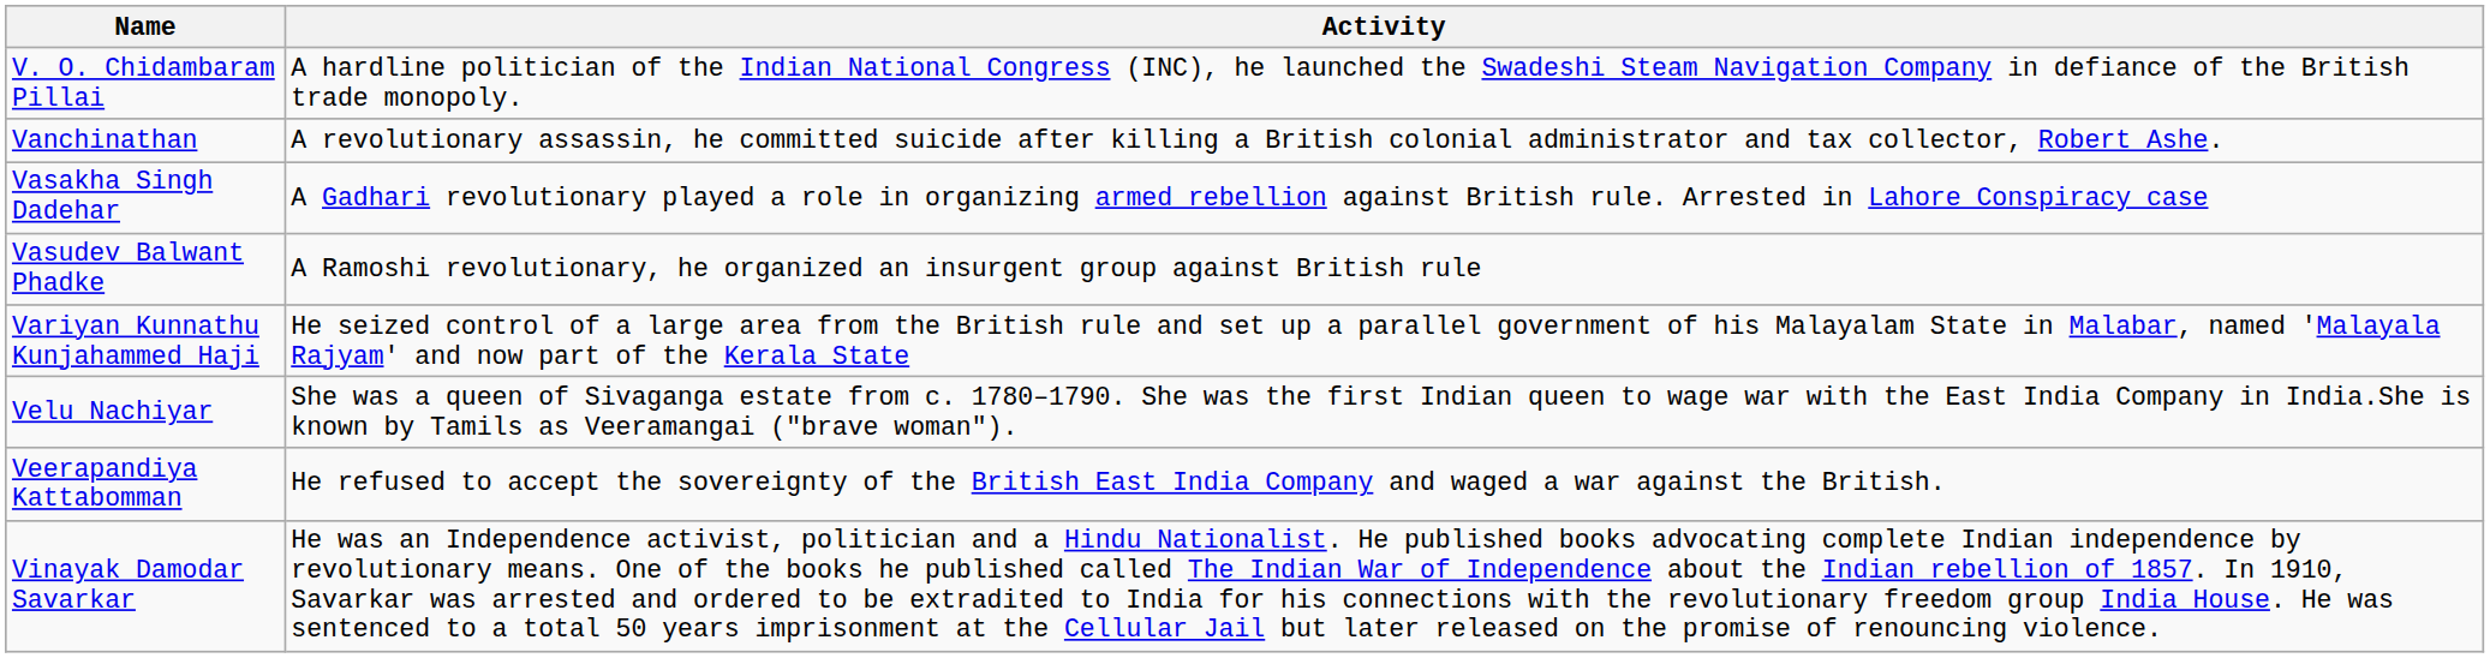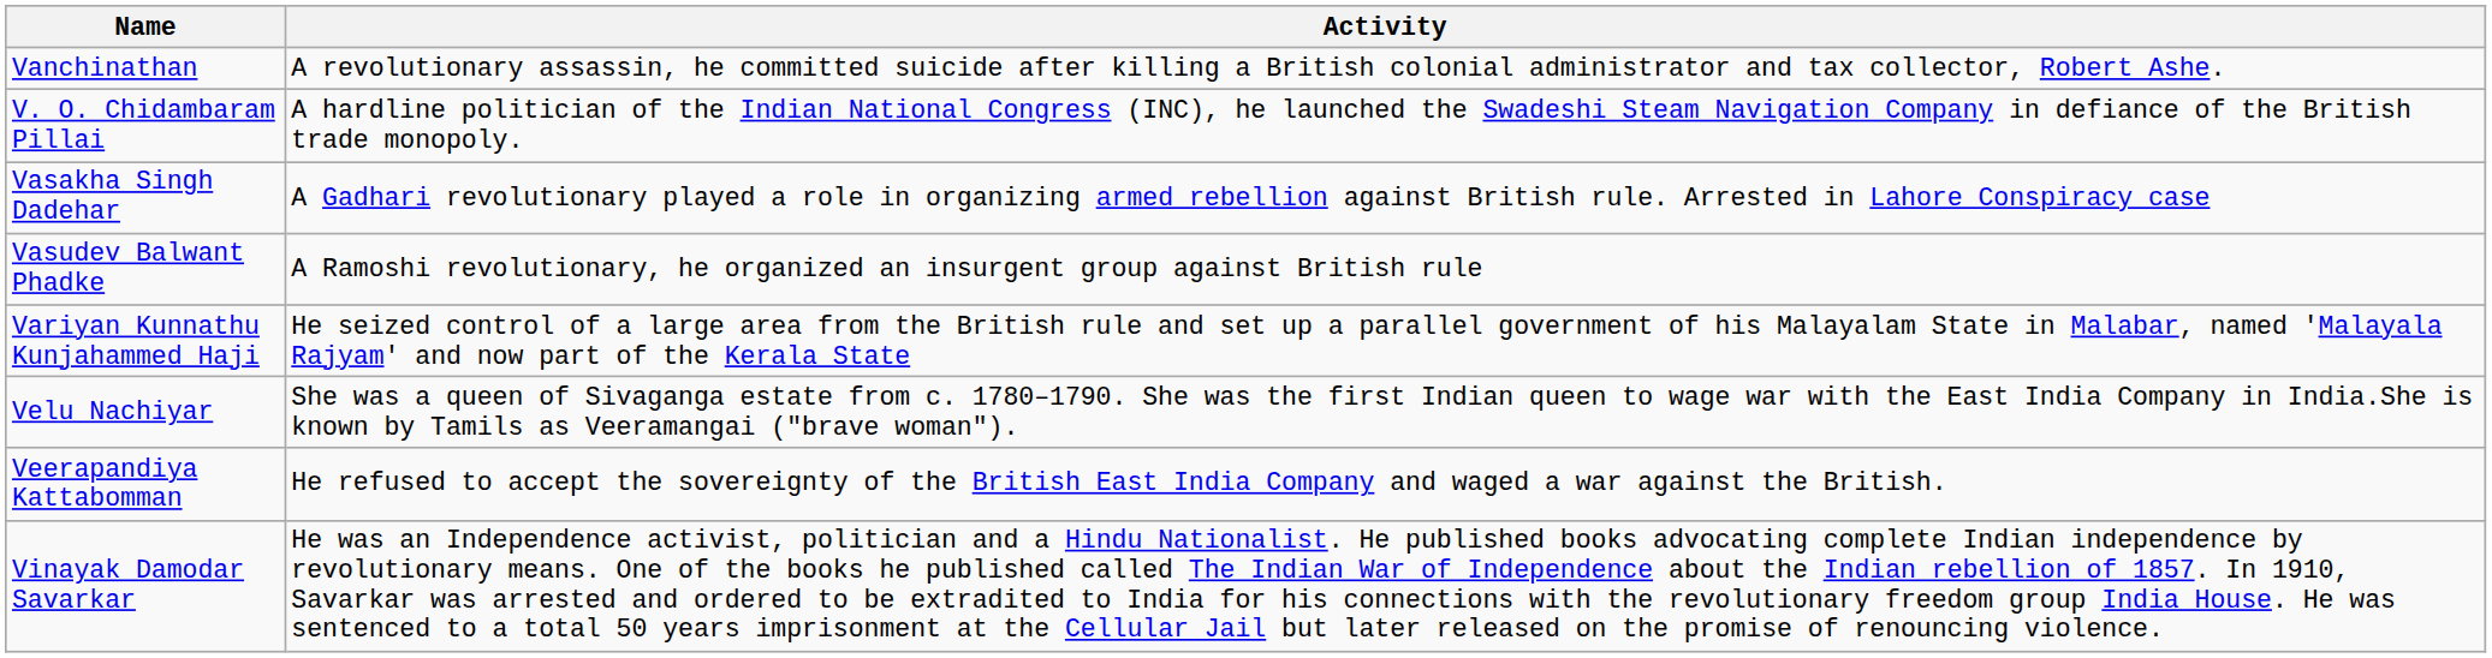 <table class="wikitable">
 <tr>
 <th>Name</th>
 <th>Activity</th>
 </tr>
 <tr>
+<td><a href='#'>Vanchinathan</a></td>
+<td>A revolutionary assassin, he committed suicide after killing a British colonial administrator and tax collector, <a href='#'>Robert Ashe</a>.</td>
+</tr>
+<tr>
 <td><a href='#'>V. O. Chidambaram Pillai</a></td>
 <td>A hardline politician of the <a href='#'>Indian National Congress</a> (INC), he launched the <a href='#'>Swadeshi Steam Navigation Company</a> in defiance of the British trade monopoly.</td>
-</tr>
-<tr>
-<td><a href='#'>Vanchinathan</a></td>
-<td>A revolutionary assassin, he committed suicide after killing a British colonial administrator and tax collector, <a href='#'>Robert Ashe</a>.</td>
 </tr>
 <tr>
 <td><a href='#'>Vasakha Singh Dadehar</a></td>
 <td>A <a href='#'>Gadhari</a> revolutionary played a role in organizing <a href='#'>armed rebellion</a> against British rule. Arrested in <a href='#'>Lahore Conspiracy case</a></td>
 </tr>
 <tr>
 <td><a href='#'>Vasudev Balwant Phadke</a></td>
 <td>A Ramoshi revolutionary, he organized an insurgent group against British rule</td>
 </tr>
 <tr>
 <td><a href='#'>Variyan Kunnathu Kunjahammed Haji</a></td>
 <td>He seized control of a large area from the British rule and set up a parallel government of his Malayalam State in <a href='#'>Malabar</a>, named '<a href='#'>Malayala Rajyam</a>' and now part of the <a href='#'>Kerala State</a></td>
 </tr>
 <tr>
 <td><a href='#'>Velu Nachiyar</a></td>
 <td>She was a queen of Sivaganga estate from c. 1780–1790. She was the first Indian queen to wage war with the East India Company in India.She is known by Tamils  as Veeramangai ("brave woman").</td>
 </tr>
 <tr>
 <td><a href='#'>Veerapandiya Kattabomman</a></td>
 <td>He refused to accept the sovereignty of the <a href='#'>British East India Company</a> and waged a war against the British.</td>
 </tr>
 <tr>
 <td><a href='#'>Vinayak Damodar Savarkar</a></td>
 <td>He was an Independence activist, politician and a <a href='#'>Hindu Nationalist</a>. He published books advocating complete Indian independence by revolutionary means. One of the books he published called <a href='#'>The Indian War of Independence</a>  about the <a href='#'>Indian rebellion of 1857</a>. In 1910, Savarkar was arrested and ordered to be extradited to India for his connections with the revolutionary freedom group <a href='#'>India House</a>. He was sentenced to a total 50 years imprisonment at the <a href='#'>Cellular Jail</a> but later released on the promise of renouncing violence.</td>
 </tr>
 </table>
